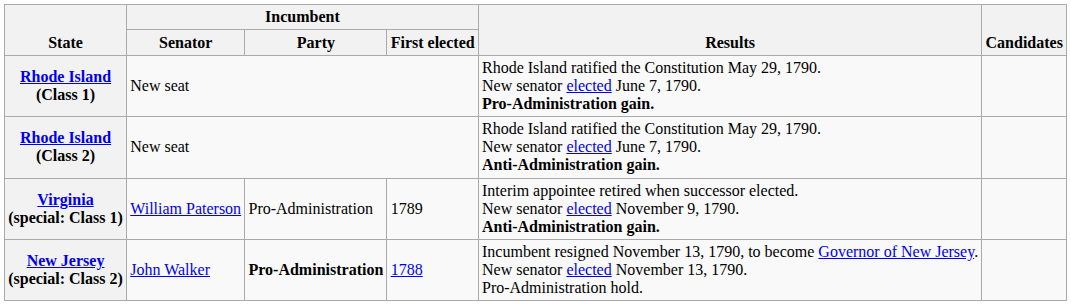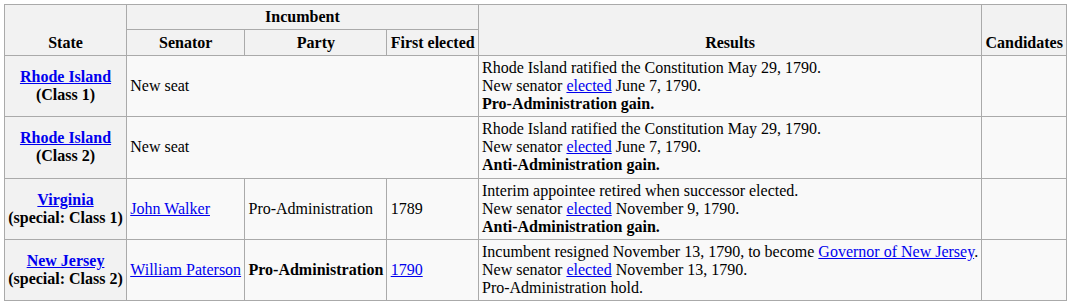 <table class=wikitable>
 <tr valign=bottom>
 <th rowspan=2>State</th>
 <th colspan=3>Incumbent</th>
 <th rowspan=2>Results</th>
 <th rowspan=2>Candidates</th>
 </tr>
 <tr>
 <th>Senator</th>
 <th>Party</th>
 <th>First elected</th>
 </tr>
 <tr>
 <th><a href='#'>Rhode Island</a><br>(Class 1)</th>
 <td colspan=3>New seat</td>
 <td>Rhode Island ratified the Constitution May 29, 1790.<br>New senator <a href='#'>elected</a> June 7, 1790.<br><strong>Pro-Administration gain.</strong></td>
 <td nowrap></td>
 </tr>
 <tr>
 <th><a href='#'>Rhode Island</a><br>(Class 2)</th>
 <td colspan=3>New seat</td>
 <td>Rhode Island ratified the Constitution May 29, 1790.<br>New senator <a href='#'>elected</a> June 7, 1790.<br><strong>Anti-Administration gain.</strong></td>
 <td nowrap></td>
 </tr>
 <tr>
 <th><a href='#'>Virginia</a><br>(special: Class 1)</th>
-<td><a href='#'>William Paterson</a></td>
+<td><a href='#'>John Walker</a></td>
 <td>Pro-Administration</td>
 <td>1789 </td>
 <td>Interim appointee retired when successor elected.<br>New senator <a href='#'>elected</a> November 9, 1790.<br><strong>Anti-Administration gain.</strong></td>
 <td nowrap></td>
 </tr>
 <tr>
 <th><a href='#'>New Jersey</a><br>(special: Class 2)</th>
-<td><a href='#'>John Walker</a></td>
+<td><a href='#'>William Paterson</a></td>
 <td><strong>Pro-Administration</strong></td>
-<td><a href='#'>1788</a></td>
+<td><a href='#'>1790</a></td>
 <td>Incumbent resigned November 13, 1790, to become <a href='#'>Governor of New Jersey</a>.<br>New senator <a href='#'>elected</a> November 13, 1790.<br>Pro-Administration hold.</td>
 <td nowrap></td>
 </tr>
 </table>
